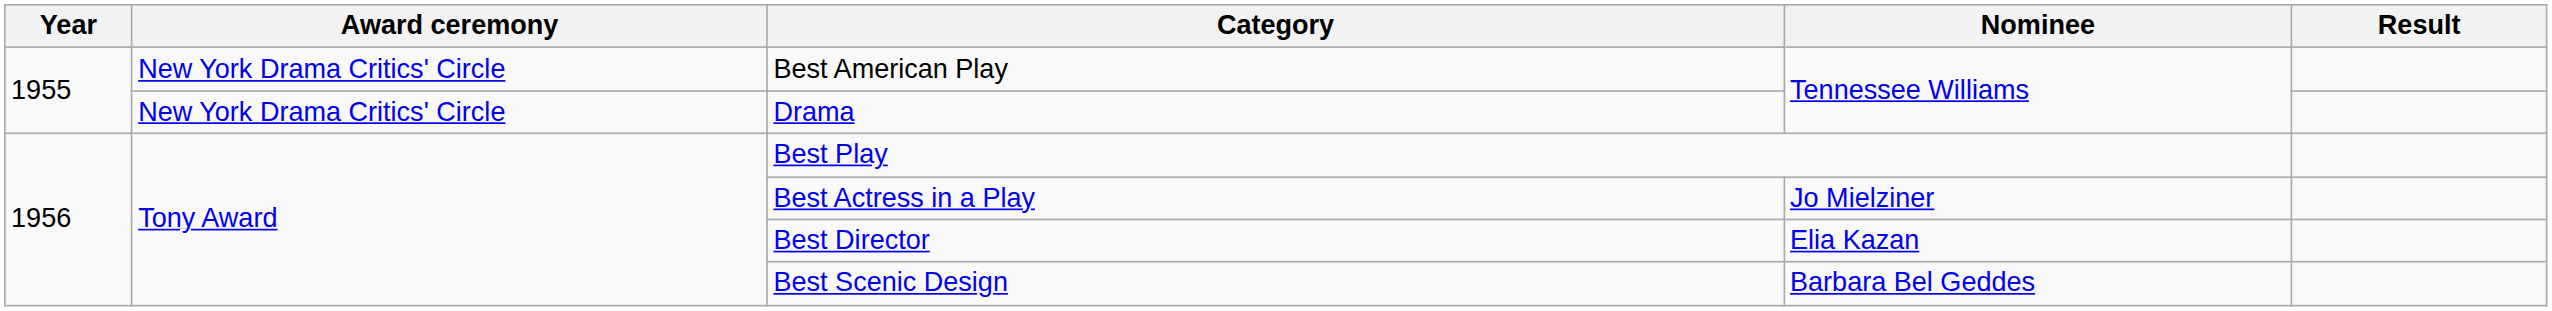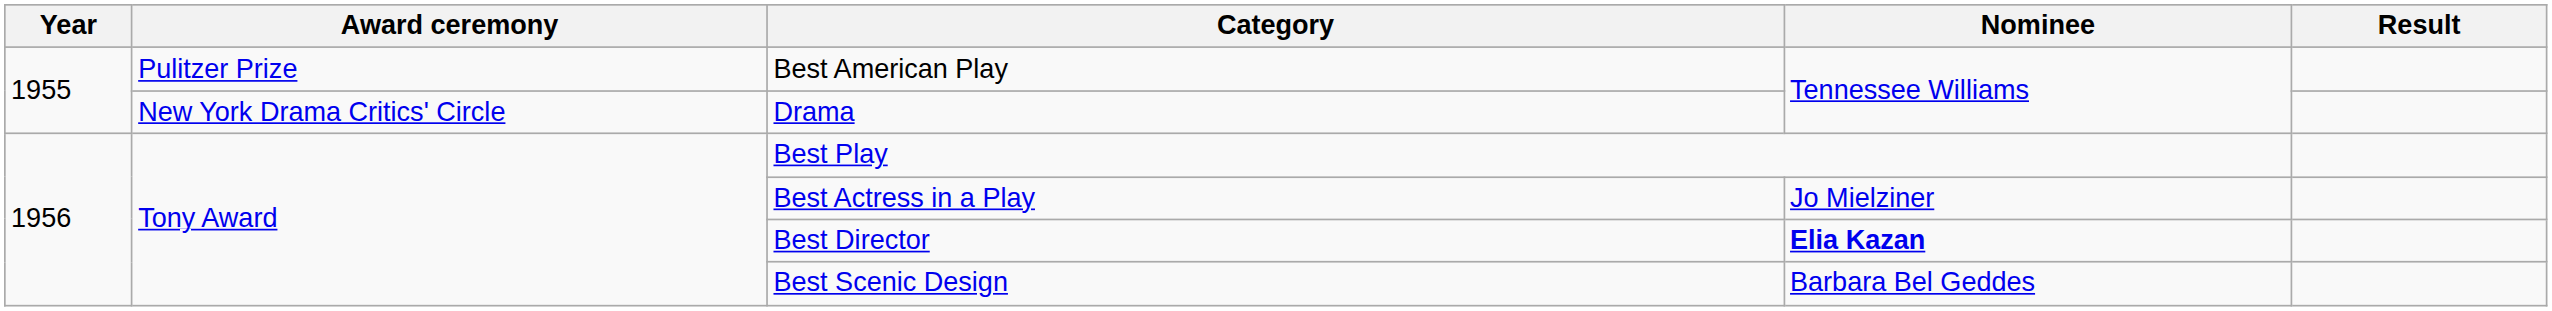 <table class="wikitable" width="95%">
 <tr>
 <th width="5%">Year</th>
 <th width="25%">Award ceremony</th>
 <th width="40%">Category</th>
 <th width="20%">Nominee</th>
 <th width="10%">Result</th>
 </tr>
 <tr>
 <td rowspan="2">1955</td>
-<td><a href='#'>New York Drama Critics' Circle</a></td>
+<td><a href='#'>Pulitzer Prize</a></td>
 <td>Best American Play</td>
 <td rowspan="2"><a href='#'>Tennessee Williams</a></td>
 <td></td>
 </tr>
 <tr>
 <td><a href='#'>New York Drama Critics' Circle</a></td>
 <td><a href='#'>Drama</a></td>
 <td></td>
 </tr>
 <tr>
 <td rowspan="4">1956</td>
 <td rowspan="4"><a href='#'>Tony Award</a></td>
 <td colspan="2"><a href='#'>Best Play</a></td>
 <td></td>
 </tr>
 <tr>
 <td><a href='#'>Best Actress in a Play</a></td>
 <td><a href='#'>Jo Mielziner</a></td>
 <td></td>
 </tr>
 <tr>
 <td><a href='#'>Best Director</a></td>
-<td><a href='#'>Elia Kazan</a></td>
+<td><strong><a href='#'>Elia Kazan</a></strong></td>
 <td></td>
 </tr>
 <tr>
 <td><a href='#'>Best Scenic Design</a></td>
 <td><a href='#'>Barbara Bel Geddes</a></td>
 <td></td>
 </tr>
 </table>
